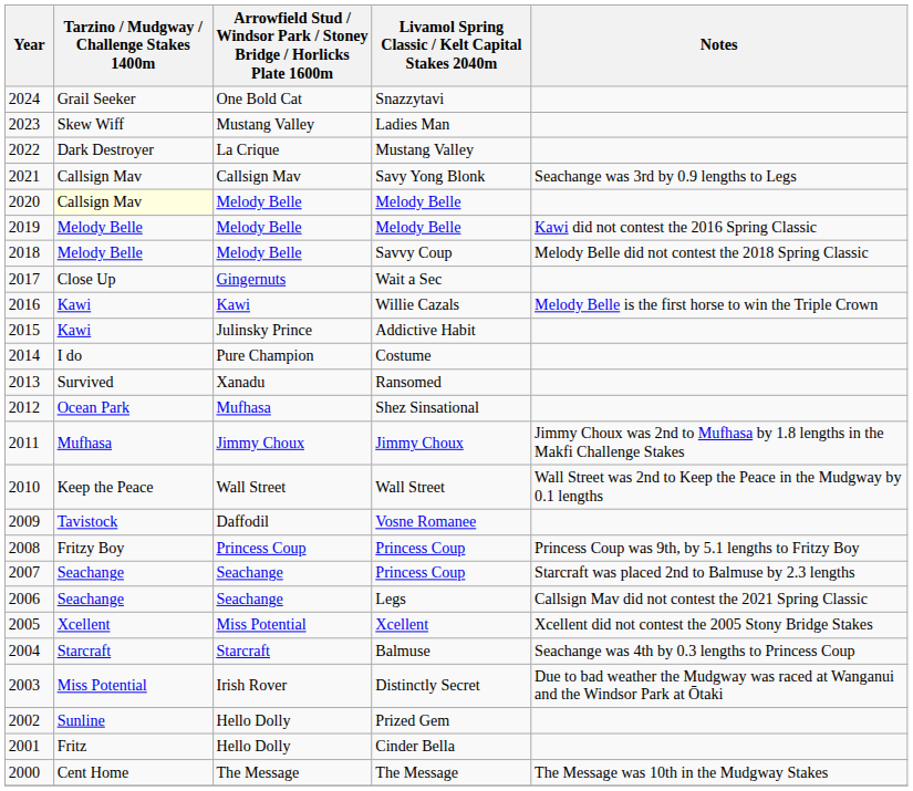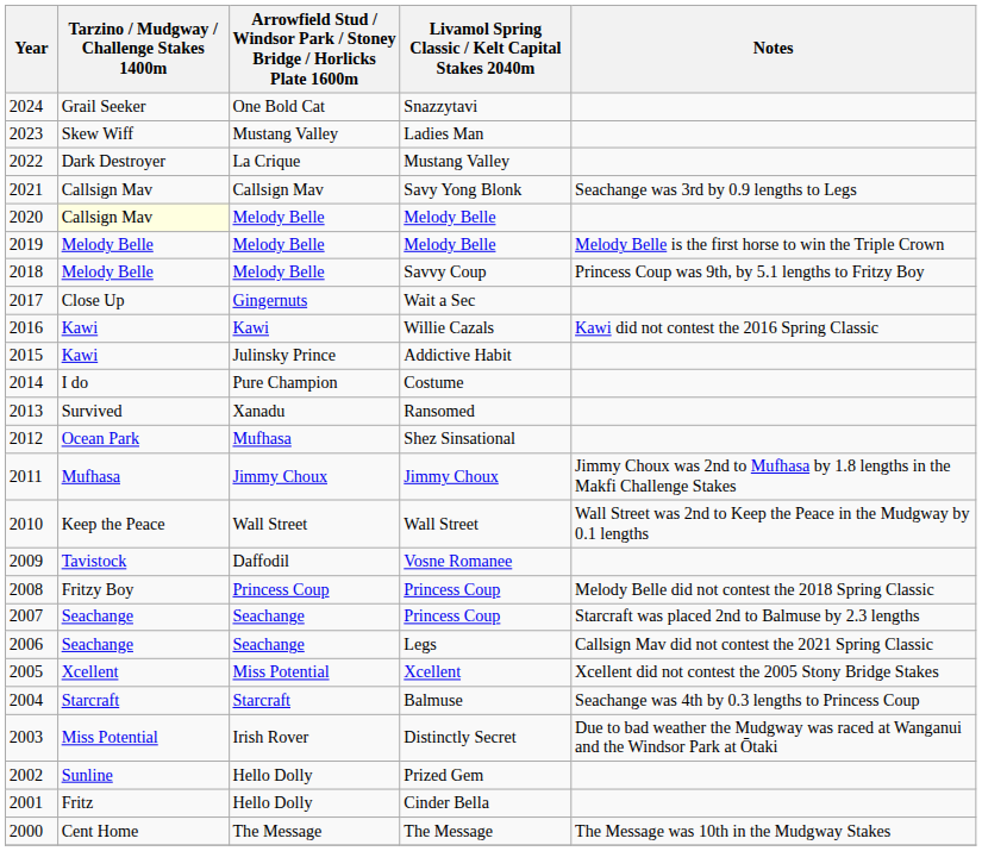 <table class="wikitable sortable" style="font-size:90%">
 <tr>
 <th style="width:38px">Year<br></th>
 <th style="width:140px">Tarzino / Mudgway / Challenge Stakes 1400m<br></th>
 <th style="width:140px">Arrowfield Stud / Windsor Park / Stoney Bridge / Horlicks Plate 1600m<br></th>
 <th style="width:140px">Livamol Spring Classic / Kelt Capital Stakes 2040m<br></th>
 <th style="width:340px">Notes<br></th>
 </tr>
 <tr>
 <td>2024</td>
 <td>Grail Seeker</td>
 <td>One Bold Cat</td>
 <td>Snazzytavi</td>
 <td></td>
 </tr>
 <tr>
 <td>2023</td>
 <td>Skew Wiff</td>
 <td>Mustang Valley</td>
 <td>Ladies Man</td>
 <td></td>
 </tr>
 <tr>
 <td>2022</td>
 <td>Dark Destroyer</td>
 <td>La Crique</td>
 <td>Mustang Valley</td>
 <td></td>
 </tr>
 <tr>
 <td>2021</td>
 <td>Callsign Mav</td>
 <td>Callsign Mav</td>
 <td>Savy Yong Blonk</td>
 <td>Seachange was 3rd by 0.9 lengths to Legs</td>
 </tr>
 <tr>
 <td>2020</td>
 <td style="background: lightyellow;">Callsign Mav</td>
 <td><a href='#'>Melody Belle</a></td>
 <td><a href='#'>Melody Belle</a></td>
 <td></td>
 </tr>
 <tr>
 <td>2019</td>
 <td><a href='#'>Melody Belle</a></td>
 <td><a href='#'>Melody Belle</a></td>
 <td><a href='#'>Melody Belle</a></td>
-<td><a href='#'>Kawi</a> did not contest the 2016 Spring Classic</td>
+<td><a href='#'>Melody Belle</a> is the first horse to win the Triple Crown</td>
 </tr>
 <tr>
 <td>2018</td>
 <td><a href='#'>Melody Belle</a></td>
 <td><a href='#'>Melody Belle</a></td>
 <td>Savvy Coup</td>
-<td>Melody Belle did not contest the 2018 Spring Classic</td>
+<td>Princess Coup was 9th, by 5.1 lengths to Fritzy Boy</td>
 </tr>
 <tr>
 <td>2017</td>
 <td>Close Up</td>
 <td><a href='#'>Gingernuts</a></td>
 <td>Wait a Sec</td>
 <td></td>
 </tr>
 <tr>
 <td>2016</td>
 <td><a href='#'>Kawi</a></td>
 <td><a href='#'>Kawi</a></td>
 <td>Willie Cazals</td>
-<td><a href='#'>Melody Belle</a> is the first horse to win the Triple Crown</td>
+<td><a href='#'>Kawi</a> did not contest the 2016 Spring Classic</td>
 </tr>
 <tr>
 <td>2015</td>
 <td><a href='#'>Kawi</a></td>
 <td>Julinsky Prince</td>
 <td>Addictive Habit</td>
 <td></td>
 </tr>
 <tr>
 <td>2014</td>
 <td>I do</td>
 <td>Pure Champion</td>
 <td>Costume</td>
 <td></td>
 </tr>
 <tr>
 <td>2013</td>
 <td>Survived</td>
 <td>Xanadu</td>
 <td>Ransomed</td>
 <td></td>
 </tr>
 <tr>
 <td>2012</td>
 <td><a href='#'>Ocean Park</a></td>
 <td><a href='#'>Mufhasa</a></td>
 <td>Shez Sinsational</td>
 <td></td>
 </tr>
 <tr>
 <td>2011</td>
 <td><a href='#'>Mufhasa</a></td>
 <td><a href='#'>Jimmy Choux</a></td>
 <td><a href='#'>Jimmy Choux</a></td>
 <td>Jimmy Choux was 2nd to <a href='#'>Mufhasa</a> by 1.8 lengths in the Makfi Challenge Stakes</td>
 </tr>
 <tr>
 <td>2010</td>
 <td>Keep the Peace</td>
 <td>Wall Street</td>
 <td>Wall Street</td>
 <td>Wall Street was 2nd to Keep the Peace in the Mudgway by 0.1 lengths</td>
 </tr>
 <tr>
 <td>2009</td>
 <td><a href='#'>Tavistock</a></td>
 <td>Daffodil</td>
 <td><a href='#'>Vosne Romanee</a></td>
 <td></td>
 </tr>
 <tr>
 <td>2008</td>
 <td>Fritzy Boy</td>
 <td><a href='#'>Princess Coup</a></td>
 <td><a href='#'>Princess Coup</a></td>
-<td>Princess Coup was 9th, by 5.1 lengths to Fritzy Boy</td>
+<td>Melody Belle did not contest the 2018 Spring Classic</td>
 </tr>
 <tr>
 <td>2007</td>
 <td><a href='#'>Seachange</a></td>
 <td><a href='#'>Seachange</a></td>
 <td><a href='#'>Princess Coup</a></td>
 <td>Starcraft was placed 2nd to Balmuse by 2.3 lengths</td>
 </tr>
 <tr>
 <td>2006</td>
 <td><a href='#'>Seachange</a></td>
 <td><a href='#'>Seachange</a></td>
 <td>Legs</td>
 <td>Callsign Mav did not contest the 2021 Spring Classic</td>
 </tr>
 <tr>
 <td>2005</td>
 <td><a href='#'>Xcellent</a></td>
 <td><a href='#'>Miss Potential</a></td>
 <td><a href='#'>Xcellent</a></td>
 <td>Xcellent did not contest the 2005 Stony Bridge Stakes</td>
 </tr>
 <tr>
 <td>2004</td>
 <td><a href='#'>Starcraft</a></td>
 <td><a href='#'>Starcraft</a></td>
 <td>Balmuse</td>
 <td>Seachange was 4th by 0.3 lengths to Princess Coup</td>
 </tr>
 <tr>
 <td>2003</td>
 <td><a href='#'>Miss Potential</a></td>
 <td>Irish Rover</td>
 <td>Distinctly Secret</td>
 <td>Due to bad weather the Mudgway was raced at Wanganui and the Windsor Park at Ōtaki</td>
 </tr>
 <tr>
 <td>2002</td>
 <td><a href='#'>Sunline</a></td>
 <td>Hello Dolly</td>
 <td>Prized Gem</td>
 <td></td>
 </tr>
 <tr>
 <td>2001</td>
 <td>Fritz</td>
 <td>Hello Dolly</td>
 <td>Cinder Bella</td>
 <td></td>
 </tr>
 <tr>
 <td>2000</td>
 <td>Cent Home</td>
 <td>The Message</td>
 <td>The Message</td>
 <td>The Message was 10th in the Mudgway Stakes</td>
 </tr>
 <tr>
 </tr>
 </table>
